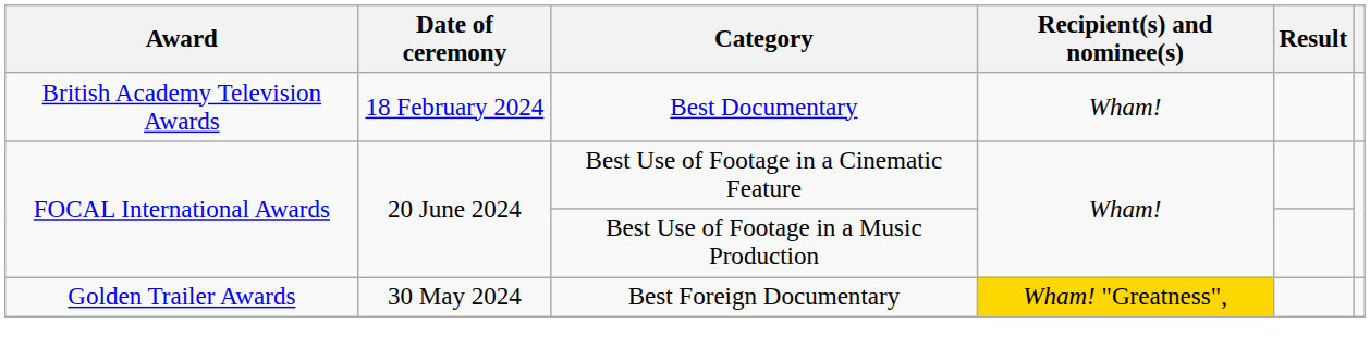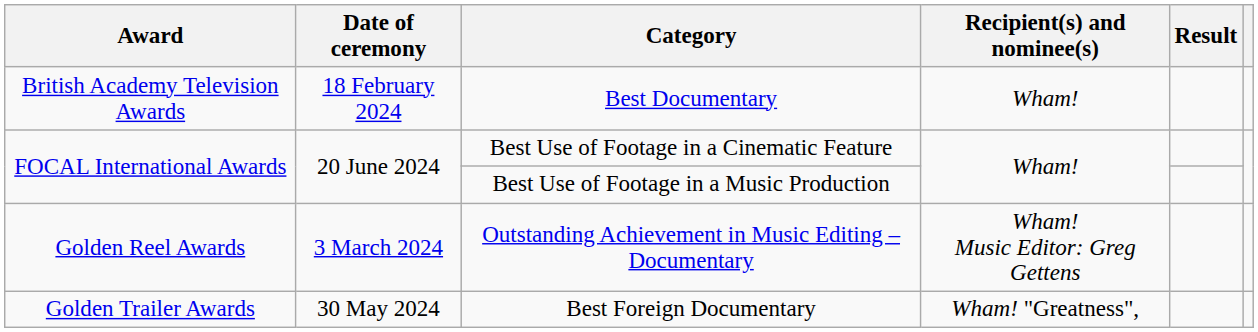 <table class="wikitable plainrowheaders" style="text-align:center">
 <tr>
 <th scope="col">Award</th>
 <th scope="col">Date of ceremony</th>
 <th scope="col">Category</th>
 <th scope="col">Recipient(s) and nominee(s)</th>
 <th scope="col">Result</th>
 <th scope="col"></th>
 </tr>
 <tr>
 <td><a href='#'>British Academy Television Awards</a></td>
 <td><a href='#'>18 February 2024</a></td>
 <td><a href='#'>Best Documentary</a></td>
 <td><em>Wham!</em></td>
 <td></td>
 <td></td>
 </tr>
 <tr>
 <td scope="row" rowspan="2" align="center"><a href='#'>FOCAL International Awards</a></td>
 <td scope="row" rowspan="2" align="center">20 June 2024</td>
 <td>Best Use of Footage in a Cinematic Feature</td>
 <td scope="row" rowspan="2" align="center"><em>Wham!<br></em></td>
 <td></td>
 <td scope="row" rowspan="2" align="center"></td>
 </tr>
 <tr>
 <td align="center">Best Use of Footage in a Music Production</td>
 <td></td>
 </tr>
 <tr>
+<td><a href='#'>Golden Reel Awards</a></td>
+<td><a href='#'>3 March 2024</a></td>
+<td><a href='#'>Outstanding Achievement in Music Editing – Documentary</a></td>
+<td><em>Wham!<br>Music Editor: Greg Gettens</em></td>
+<td></td>
+<td></td>
+</tr>
+<tr>
 <td><a href='#'>Golden Trailer Awards</a></td>
 <td>30 May 2024</td>
 <td>Best Foreign Documentary</td>
-<td style="background: gold;"><em>Wham!</em> "Greatness",<br></td>
+<td><em>Wham!</em> "Greatness",<br></td>
 <td></td>
 <td></td>
 </tr>
 </table>
